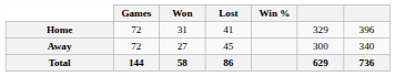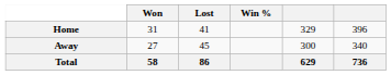 <table class="wikitable" style="font-size:95%; text-align:center; width:38em; border:0;margin:0.5em auto;">
 <tr>
 <td width="28%" style="background:#fff;border:0;"></td>
-<th width="12%">Games</th>
 <th width="12%">Won</th>
 <th width="12%">Lost</th>
 <th width="12%">Win %</th>
 <th width="12%"></th>
 <th width="12%"></th>
 </tr>
 <tr>
 <th>Home</th>
-<td>72</td>
 <td>31</td>
 <td>41</td>
 <td></td>
 <td>329</td>
 <td>396</td>
 </tr>
 <tr>
 <th>Away</th>
-<td>72</td>
 <td>27</td>
 <td>45</td>
 <td></td>
 <td>300</td>
 <td>340</td>
 </tr>
 <tr>
 <th>Total</th>
-<th>144</th>
 <th>58</th>
 <th>86</th>
 <th></th>
 <th>629</th>
 <th>736</th>
 </tr>
 </table>
